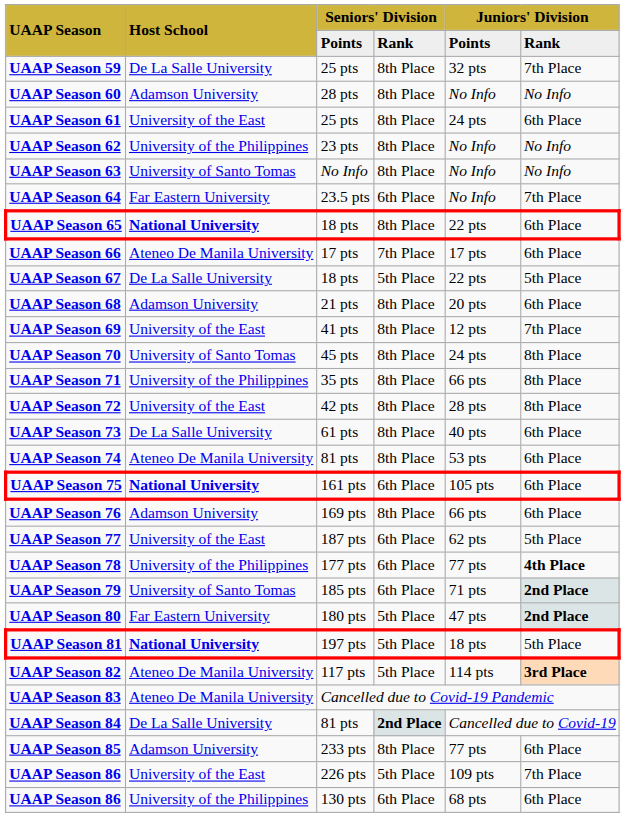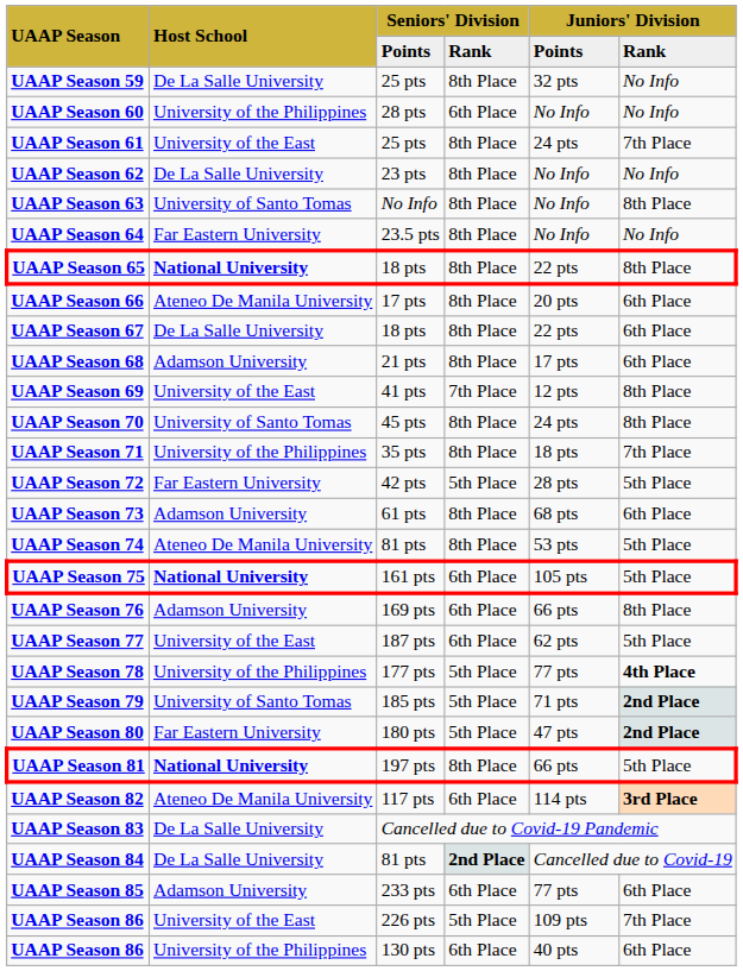 <table class="wikitable" style="font-size: 90%;">
 <tr bgcolor=CFB53B>
 <td rowspan=2><strong>UAAP Season</strong></td>
 <td rowspan=2;align=center><strong>Host School</strong></td>
 <td colspan=2 align=center><strong>Seniors' Division</strong></td>
 <td colspan=2 align=center><strong>Juniors' Division</strong></td>
 </tr>
 <tr bgcolor="#efefef">
 <td><strong>Points</strong></td>
 <td><strong>Rank</strong></td>
 <td><strong>Points</strong></td>
 <td><strong>Rank</strong></td>
 </tr>
 <tr align="left">
 <td><strong><a href='#'>UAAP Season 59</a></strong></td>
 <td><a href='#'>De La Salle University</a></td>
 <td>25 pts</td>
 <td>8th Place</td>
 <td>32 pts</td>
-<td>7th Place</td>
+<td><em>No Info</em></td>
 </tr>
 <tr align="left">
 <td><strong><a href='#'>UAAP Season 60</a></strong></td>
-<td><a href='#'>Adamson University</a></td>
+<td><a href='#'>University of the Philippines</a></td>
 <td>28 pts</td>
-<td>8th Place</td>
+<td>6th Place</td>
 <td><em>No Info</em></td>
 <td><em>No Info</em></td>
 </tr>
 <tr align="left">
 <td><strong><a href='#'>UAAP Season 61</a></strong></td>
 <td><a href='#'>University of the East</a></td>
 <td>25 pts</td>
 <td>8th Place</td>
 <td>24 pts</td>
-<td>6th Place</td>
+<td>7th Place</td>
 </tr>
 <tr align="left">
 <td><strong><a href='#'>UAAP Season 62</a></strong></td>
-<td><a href='#'>University of the Philippines</a></td>
+<td><a href='#'>De La Salle University</a></td>
 <td>23 pts</td>
 <td>8th Place</td>
 <td><em>No Info</em></td>
 <td><em>No Info</em></td>
 </tr>
 <tr align="left">
 <td><strong><a href='#'>UAAP Season 63</a></strong></td>
 <td><a href='#'>University of Santo Tomas</a></td>
 <td><em>No Info</em></td>
 <td>8th Place</td>
 <td><em>No Info</em></td>
-<td><em>No Info</em></td>
+<td>8th Place</td>
 </tr>
 <tr align="left">
 <td><strong><a href='#'>UAAP Season 64</a></strong></td>
 <td><a href='#'>Far Eastern University</a></td>
 <td>23.5 pts</td>
-<td>6th Place</td>
+<td>8th Place</td>
 <td><em>No Info</em></td>
-<td>7th Place</td>
+<td><em>No Info</em></td>
 </tr>
 <tr align="left"|- style="border: 3px solid red">
 <td><strong><a href='#'>UAAP Season 65</a></strong></td>
 <td><strong><a href='#'>National University</a></strong></td>
 <td>18 pts</td>
 <td>8th Place</td>
 <td>22 pts</td>
-<td>6th Place</td>
+<td>8th Place</td>
 </tr>
 <tr align="left">
 <td><strong><a href='#'>UAAP Season 66</a></strong></td>
 <td><a href='#'>Ateneo De Manila University</a></td>
 <td>17 pts</td>
-<td>7th Place</td>
-<td>17 pts</td>
+<td>8th Place</td>
+<td>20 pts</td>
 <td>6th Place</td>
 </tr>
 <tr align="left">
 <td><strong><a href='#'>UAAP Season 67</a></strong></td>
 <td><a href='#'>De La Salle University</a></td>
 <td>18 pts</td>
-<td>5th Place</td>
+<td>8th Place</td>
 <td>22 pts</td>
-<td>5th Place</td>
+<td>6th Place</td>
 </tr>
 <tr align="left">
 <td><strong><a href='#'>UAAP Season 68</a></strong></td>
 <td><a href='#'>Adamson University</a></td>
 <td>21 pts</td>
 <td>8th Place</td>
-<td>20 pts</td>
+<td>17 pts</td>
 <td>6th Place</td>
 </tr>
 <tr align="left">
 <td><strong><a href='#'>UAAP Season 69</a></strong></td>
 <td><a href='#'>University of the East</a></td>
 <td>41 pts</td>
+<td>7th Place</td>
+<td>12 pts</td>
 <td>8th Place</td>
-<td>12 pts</td>
-<td>7th Place</td>
 </tr>
 <tr align="left">
 <td><strong><a href='#'>UAAP Season 70</a></strong></td>
 <td><a href='#'>University of Santo Tomas</a></td>
 <td>45 pts</td>
 <td>8th Place</td>
 <td>24 pts</td>
 <td>8th Place</td>
 </tr>
 <tr align="left">
 <td><strong><a href='#'>UAAP Season 71</a></strong></td>
 <td><a href='#'>University of the Philippines</a></td>
 <td>35 pts</td>
 <td>8th Place</td>
-<td>66 pts</td>
-<td>8th Place</td>
+<td>18 pts</td>
+<td>7th Place</td>
 </tr>
 <tr align="left">
 <td><strong><a href='#'>UAAP Season 72</a></strong></td>
-<td><a href='#'>University of the East</a></td>
+<td><a href='#'>Far Eastern University</a></td>
 <td>42 pts</td>
-<td>8th Place</td>
+<td>5th Place</td>
 <td>28 pts</td>
-<td>8th Place</td>
+<td>5th Place</td>
 </tr>
 <tr align="left">
 <td><strong><a href='#'>UAAP Season 73</a></strong></td>
-<td><a href='#'>De La Salle University</a></td>
+<td><a href='#'>Adamson University</a></td>
 <td>61 pts</td>
 <td>8th Place</td>
-<td>40 pts</td>
+<td>68 pts</td>
 <td>6th Place</td>
 </tr>
 <tr align="left">
 <td><strong><a href='#'>UAAP Season 74</a></strong></td>
 <td><a href='#'>Ateneo De Manila University</a></td>
 <td>81 pts</td>
 <td>8th Place</td>
 <td>53 pts</td>
-<td>6th Place</td>
+<td>5th Place</td>
 </tr>
 <tr align="left"|- style="border: 3px solid red">
 <td><strong><a href='#'>UAAP Season 75</a></strong></td>
 <td><strong><a href='#'>National University</a></strong></td>
 <td>161 pts</td>
 <td>6th Place</td>
 <td>105 pts</td>
-<td>6th Place</td>
+<td>5th Place</td>
 </tr>
 <tr align="left">
 <td><strong><a href='#'>UAAP Season 76</a></strong></td>
 <td><a href='#'>Adamson University</a></td>
 <td>169 pts</td>
+<td>6th Place</td>
+<td>66 pts</td>
 <td>8th Place</td>
-<td>66 pts</td>
-<td>6th Place</td>
 </tr>
 <tr align="left">
 <td><strong><a href='#'>UAAP Season 77</a></strong></td>
 <td><a href='#'>University of the East</a></td>
 <td>187 pts</td>
 <td>6th Place</td>
 <td>62 pts</td>
 <td>5th Place</td>
 </tr>
 <tr align="left">
 <td><strong><a href='#'>UAAP Season 78</a></strong></td>
 <td><a href='#'>University of the Philippines</a></td>
 <td>177 pts</td>
-<td>6th Place</td>
+<td>5th Place</td>
 <td>77 pts</td>
 <td><strong>4th Place</strong></td>
 </tr>
 <tr align="left">
 <td><strong><a href='#'>UAAP Season 79</a></strong></td>
 <td><a href='#'>University of Santo Tomas</a></td>
 <td>185 pts</td>
-<td>6th Place</td>
+<td>5th Place</td>
 <td>71 pts</td>
 <td bgcolor=dce5e5><strong>2nd Place</strong></td>
 </tr>
 <tr align="left">
 <td><strong><a href='#'>UAAP Season 80</a></strong></td>
 <td><a href='#'>Far Eastern University</a></td>
 <td>180 pts</td>
 <td>5th Place</td>
 <td>47 pts</td>
 <td bgcolor=dce5e5><strong>2nd Place</strong></td>
 </tr>
 <tr align="left"|- style="border: 3px solid red">
 <td><strong><a href='#'>UAAP Season 81</a></strong></td>
 <td><strong><a href='#'>National University</a></strong></td>
 <td>197 pts</td>
-<td>5th Place</td>
-<td>18 pts</td>
+<td>8th Place</td>
+<td>66 pts</td>
 <td>5th Place</td>
 </tr>
 <tr align="left">
 <td><strong><a href='#'>UAAP Season 82</a></strong></td>
 <td><a href='#'>Ateneo De Manila University</a></td>
 <td>117 pts</td>
-<td>5th Place</td>
+<td>6th Place</td>
 <td>114 pts</td>
 <td bgcolor="ffdab9"><strong>3rd Place</strong></td>
 </tr>
 <tr align="left">
 <td><strong><a href='#'>UAAP Season 83</a></strong></td>
-<td><a href='#'>Ateneo De Manila University</a></td>
+<td><a href='#'>De La Salle University</a></td>
 <td colspan=4><em>Cancelled due to <a href='#'>Covid-19 Pandemic</a></em></td>
 </tr>
 <tr align="left">
 <td><strong><a href='#'>UAAP Season 84</a></strong></td>
 <td><a href='#'>De La Salle University</a></td>
 <td>81 pts</td>
 <td bgcolor=dce5e5><strong>2nd Place</strong></td>
 <td colspan=2><em>Cancelled due to <a href='#'>Covid-19</a></em></td>
 </tr>
 <tr align="left">
 <td><strong><a href='#'>UAAP Season 85</a></strong></td>
 <td><a href='#'>Adamson University</a></td>
 <td>233 pts</td>
-<td>8th Place</td>
+<td>6th Place</td>
 <td>77 pts</td>
 <td>6th Place</td>
 </tr>
 <tr align="left">
 <td><strong><a href='#'>UAAP Season 86</a></strong></td>
 <td><a href='#'>University of the East</a></td>
 <td>226 pts</td>
 <td>5th Place</td>
 <td>109 pts</td>
 <td>7th Place</td>
 </tr>
 <tr align="left">
 <td><strong><a href='#'>UAAP Season 86</a></strong></td>
 <td><a href='#'>University of the Philippines</a></td>
 <td>130 pts</td>
 <td>6th Place</td>
-<td>68 pts</td>
+<td>40 pts</td>
 <td>6th Place</td>
 </tr>
 </table>
